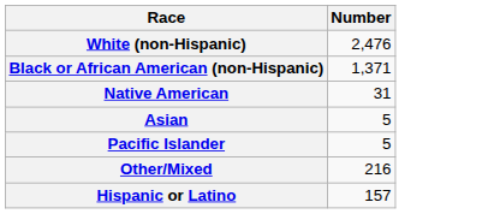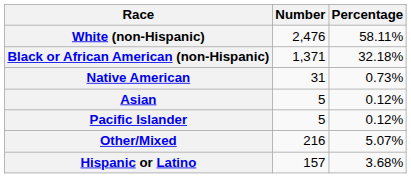 <table class="wikitable" style="text-align:right">
 <tr>
 <th scope="col">Race</th>
 <th scope="col">Number</th>
+<th scope="col">Percentage</th>
 </tr>
 <tr>
 <th scope="row"><a href='#'>White</a> (non-Hispanic)</th>
 <td>2,476</td>
+<td>58.11%</td>
 </tr>
 <tr>
 <th scope="row"><a href='#'>Black or African American</a> (non-Hispanic)</th>
 <td>1,371</td>
+<td>32.18%</td>
 </tr>
 <tr>
 <th scope="row"><a href='#'>Native American</a></th>
 <td>31</td>
+<td>0.73%</td>
 </tr>
 <tr>
 <th scope="row"><a href='#'>Asian</a></th>
 <td>5</td>
+<td>0.12%</td>
 </tr>
 <tr>
 <th scope="row"><a href='#'>Pacific Islander</a></th>
 <td>5</td>
+<td>0.12%</td>
 </tr>
 <tr>
 <th scope="row"><a href='#'>Other/Mixed</a></th>
 <td>216</td>
+<td>5.07%</td>
 </tr>
 <tr>
 <th scope="row"><a href='#'>Hispanic</a> or <a href='#'>Latino</a></th>
 <td>157</td>
+<td>3.68%</td>
 </tr>
 </table>
